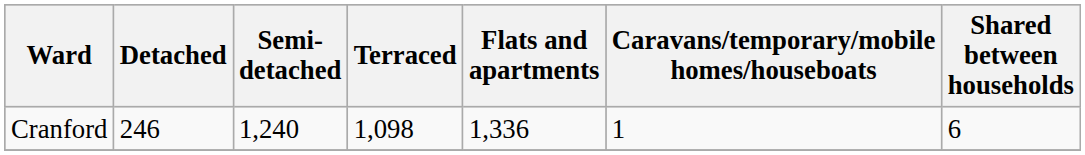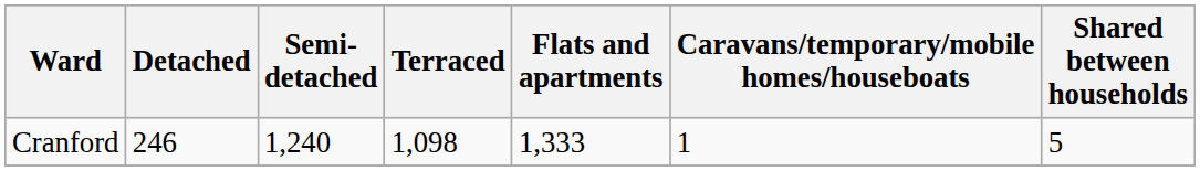 <table class="wikitable">
 <tr>
 <th>Ward</th>
 <th>Detached</th>
 <th>Semi-detached</th>
 <th>Terraced</th>
 <th>Flats and apartments</th>
 <th>Caravans/temporary/mobile homes/houseboats</th>
 <th>Shared between households</th>
 </tr>
 <tr>
 <td>Cranford</td>
 <td>246</td>
 <td>1,240</td>
 <td>1,098</td>
-<td>1,336</td>
+<td>1,333</td>
 <td>1</td>
-<td>6</td>
+<td>5</td>
 </tr>
 <tr>
 </tr>
 </table>
